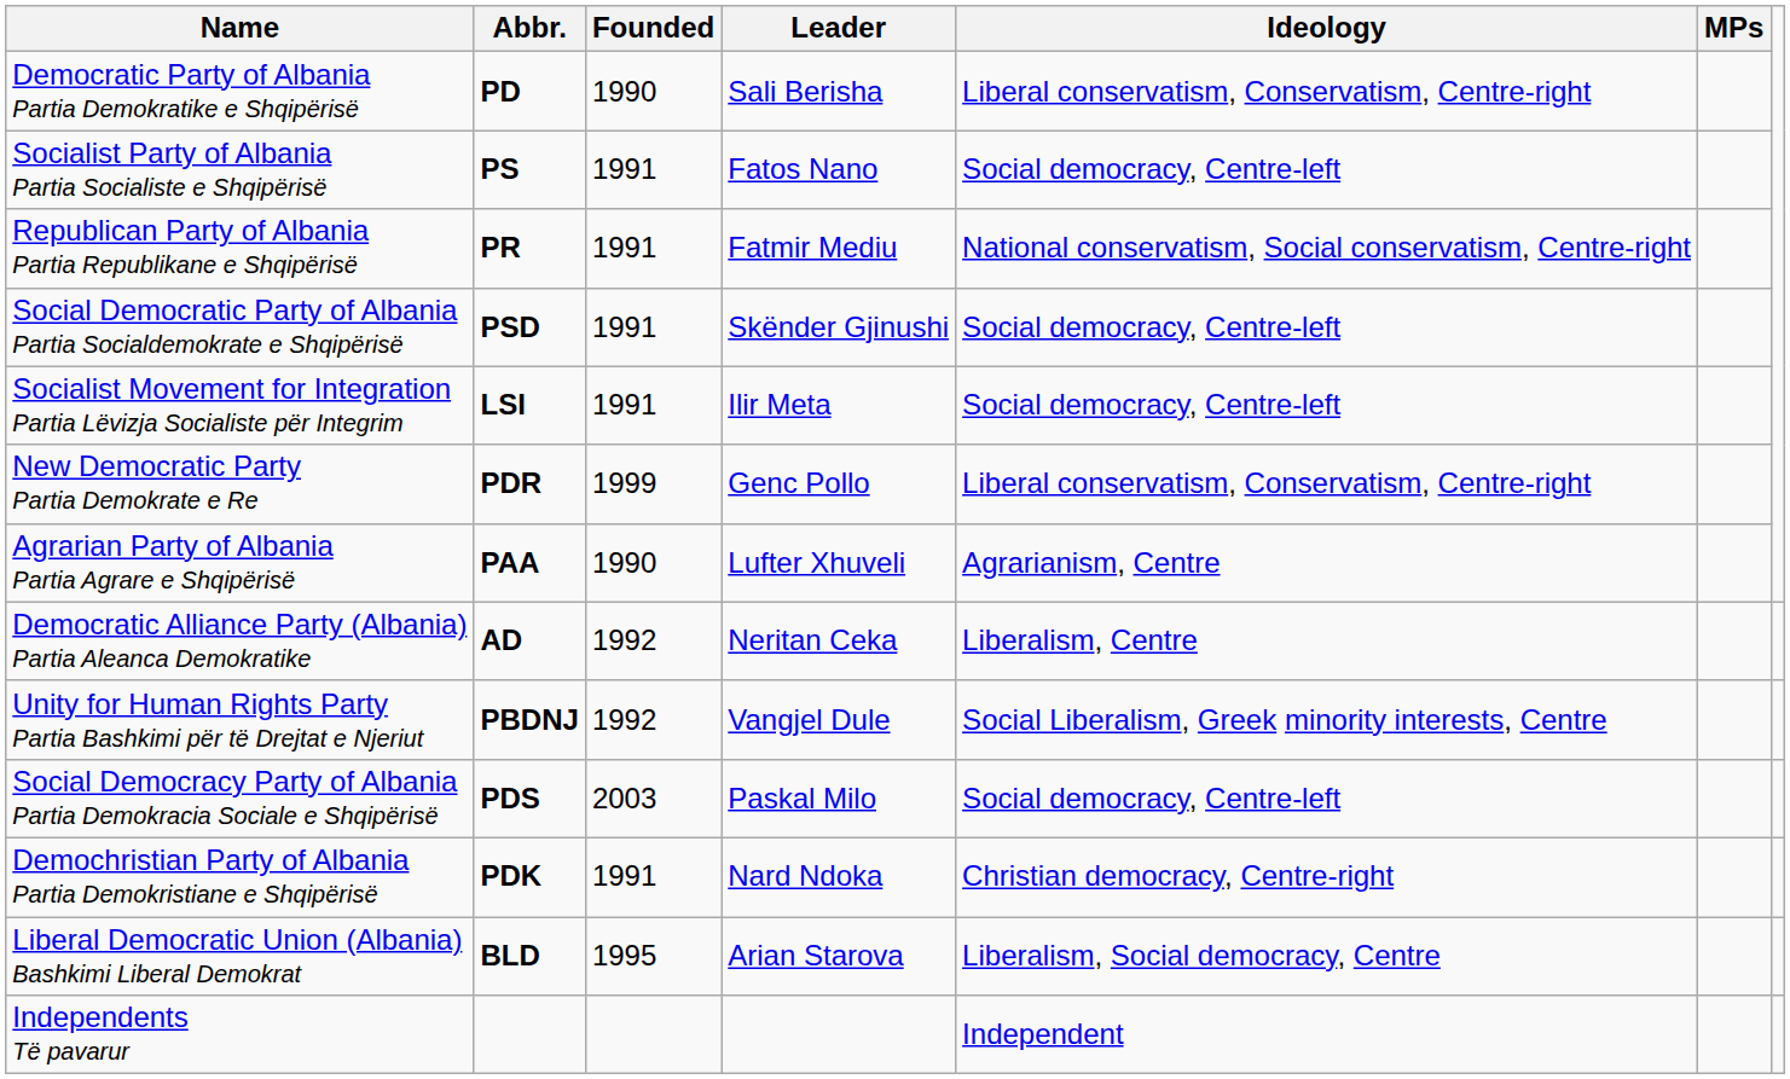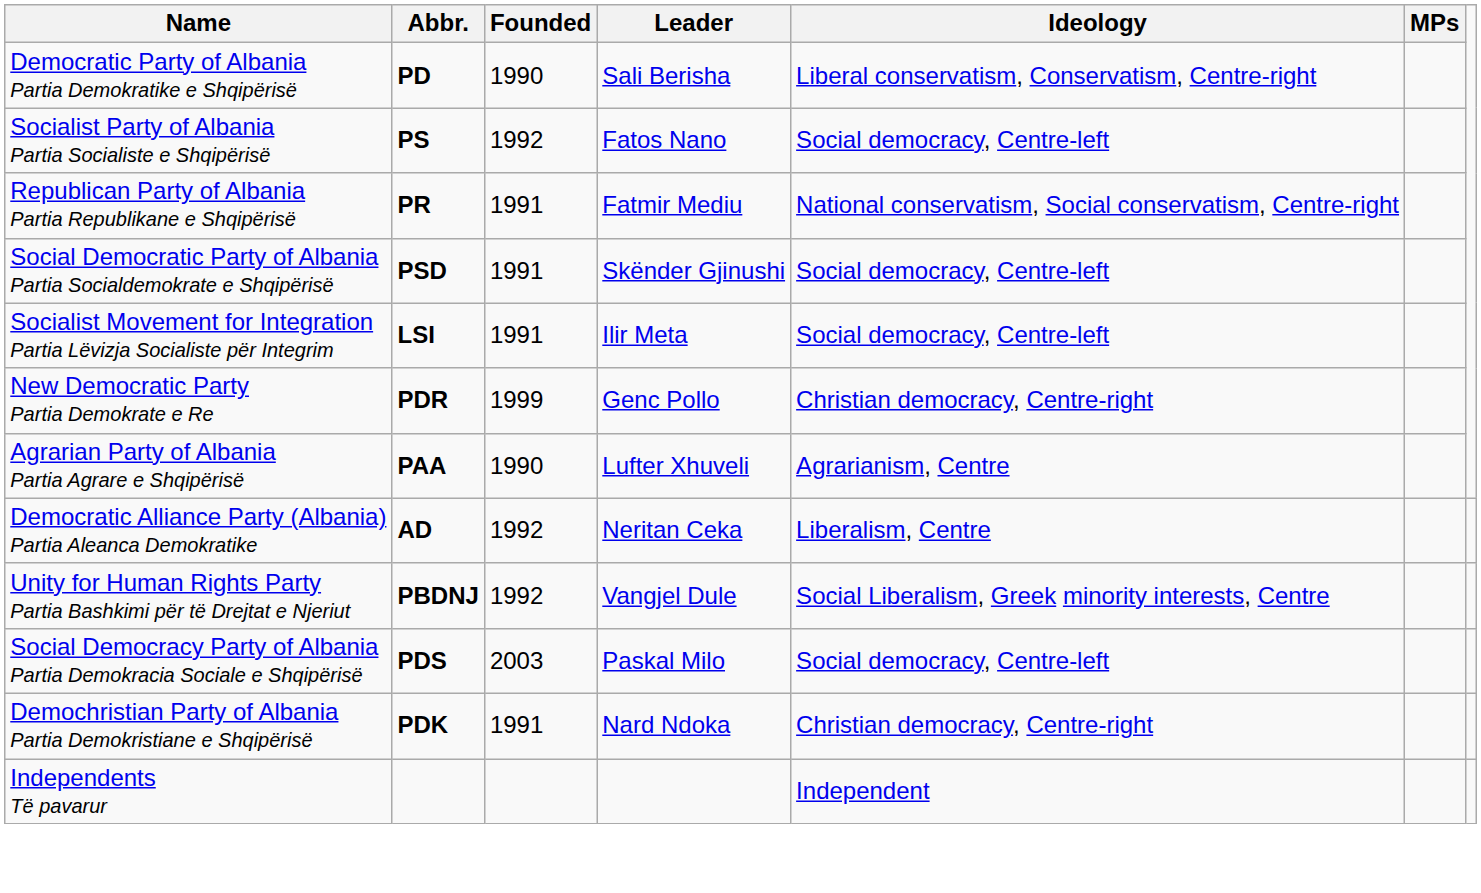 <table class="wikitable">
 <tr>
 <th>Name</th>
 <th>Abbr.</th>
 <th>Founded</th>
 <th>Leader</th>
 <th>Ideology</th>
 <th>MPs</th>
 </tr>
 <tr>
 <td><a href='#'>Democratic Party of Albania</a><br><small><em>Partia Demokratike e Shqipërisë</em></small></td>
 <td><strong>PD</strong></td>
 <td>1990</td>
 <td><a href='#'>Sali Berisha</a></td>
 <td><a href='#'>Liberal conservatism</a>, <a href='#'>Conservatism</a>, <a href='#'>Centre-right</a></td>
 <td align="left"></td>
 </tr>
 <tr>
 <td><a href='#'>Socialist Party of Albania</a><br><small><em>Partia Socialiste e Shqipërisë</em></small></td>
 <td><strong>PS</strong></td>
-<td>1991</td>
+<td>1992</td>
 <td><a href='#'>Fatos Nano</a></td>
 <td><a href='#'>Social democracy</a>, <a href='#'>Centre-left</a></td>
 <td align="left"></td>
 </tr>
 <tr>
 <td><a href='#'>Republican Party of Albania</a><br><small><em>Partia Republikane e Shqipërisë</em></small></td>
 <td><strong>PR</strong></td>
 <td>1991</td>
 <td><a href='#'>Fatmir Mediu</a></td>
 <td><a href='#'>National conservatism</a>, <a href='#'>Social conservatism</a>, <a href='#'>Centre-right</a></td>
 <td align="left"></td>
 </tr>
 <tr>
 <td><a href='#'>Social Democratic Party of Albania</a><br><small><em>Partia Socialdemokrate e Shqipërisë</em></small></td>
 <td><strong>PSD</strong></td>
 <td>1991</td>
 <td><a href='#'>Skënder Gjinushi</a></td>
 <td><a href='#'>Social democracy</a>, <a href='#'>Centre-left</a></td>
 <td align="left"></td>
 </tr>
 <tr>
 <td><a href='#'>Socialist Movement for Integration</a><br><small><em>Partia  Lëvizja Socialiste për Integrim</em></small></td>
 <td><strong>LSI</strong></td>
 <td>1991</td>
 <td><a href='#'>Ilir Meta</a></td>
 <td><a href='#'>Social democracy</a>, <a href='#'>Centre-left</a></td>
 <td align="left"></td>
 </tr>
 <tr>
 <td><a href='#'>New Democratic Party</a><br><small><em>Partia Demokrate e Re</em></small></td>
 <td><strong>PDR</strong></td>
 <td>1999</td>
 <td><a href='#'>Genc Pollo</a></td>
-<td><a href='#'>Liberal conservatism</a>, <a href='#'>Conservatism</a>, <a href='#'>Centre-right</a></td>
+<td><a href='#'>Christian democracy</a>, <a href='#'>Centre-right</a></td>
 <td align="left"></td>
 </tr>
 <tr>
 <td><a href='#'>Agrarian Party of Albania</a><br><small><em>Partia Agrare e Shqipërisë</em></small></td>
 <td><strong>PAA</strong></td>
 <td>1990</td>
 <td><a href='#'>Lufter Xhuveli</a></td>
 <td><a href='#'>Agrarianism</a>, <a href='#'>Centre</a></td>
 <td align="left"></td>
 </tr>
 <tr>
 <td><a href='#'>Democratic Alliance Party (Albania)</a><br><small><em>Partia Aleanca Demokratike</em></small></td>
 <td><strong>AD</strong></td>
 <td>1992</td>
 <td><a href='#'>Neritan Ceka</a></td>
 <td><a href='#'>Liberalism</a>, <a href='#'>Centre</a></td>
 <td align="left"></td>
 <td></td>
 </tr>
 <tr>
 <td><a href='#'>Unity for Human Rights Party</a><br><small><em>Partia Bashkimi për të Drejtat e Njeriut</em></small></td>
 <td><strong>PBDNJ</strong></td>
 <td>1992</td>
 <td><a href='#'>Vangjel Dule</a></td>
 <td><a href='#'>Social Liberalism</a>, <a href='#'>Greek</a> <a href='#'>minority interests</a>, <a href='#'>Centre</a></td>
 <td align="left"></td>
 <td></td>
 </tr>
 <tr>
 <td><a href='#'>Social Democracy Party of Albania</a><br><small><em>Partia Demokracia Sociale e Shqipërisë</em></small></td>
 <td><strong>PDS</strong></td>
 <td>2003</td>
 <td><a href='#'>Paskal Milo</a></td>
 <td><a href='#'>Social democracy</a>, <a href='#'>Centre-left</a></td>
 <td align="left"></td>
 <td></td>
 </tr>
 <tr>
 <td><a href='#'>Demochristian Party of Albania</a><br><small><em>Partia Demokristiane e Shqipërisë</em></small></td>
 <td><strong>PDK</strong></td>
 <td>1991</td>
 <td><a href='#'>Nard Ndoka</a></td>
 <td><a href='#'>Christian democracy</a>, <a href='#'>Centre-right</a></td>
 <td align="left"></td>
 <td></td>
 </tr>
 <tr>
-<td><a href='#'>Liberal Democratic Union (Albania)</a><br><small><em>Bashkimi Liberal Demokrat</em></small></td>
-<td><strong>BLD</strong></td>
-<td>1995</td>
-<td><a href='#'>Arian Starova</a></td>
-<td><a href='#'>Liberalism</a>, <a href='#'>Social democracy</a>, <a href='#'>Centre</a></td>
-<td align="left"></td>
-<td></td>
-</tr>
-<tr>
 <td><a href='#'>Independents</a><br><small><em>Të pavarur</em></small></td>
 <td></td>
 <td></td>
 <td></td>
 <td><a href='#'>Independent</a></td>
 <td align="left"></td>
 <td></td>
 </tr>
 </table>
